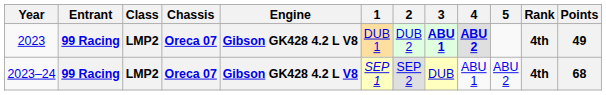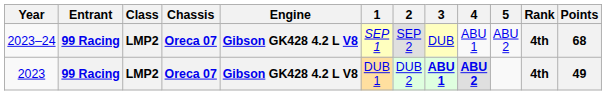 <table class="wikitable" style="text-align:center; font-size:85%">
 <tr>
 <th>Year</th>
 <th>Entrant</th>
 <th>Class</th>
 <th>Chassis</th>
 <th>Engine</th>
 <th>1</th>
 <th>2</th>
 <th>3</th>
 <th>4</th>
 <th>5</th>
 <th>Rank</th>
 <th>Points</th>
 </tr>
 <tr>
+<td nowrap><a href='#'>2023–24</a></td>
+<th nowrap><a href='#'>99 Racing</a></th>
+<th>LMP2</th>
+<th nowrap><a href='#'>Oreca 07</a></th>
+<th nowrap><a href='#'>Gibson</a> GK428 4.2 L <a href='#'>V8</a></th>
+<td style="background:#FFFFBF;"><em><a href='#'>SEP<br>1</a></em><br></td>
+<td style="background:#DFDFDF;"><a href='#'>SEP<br>2</a><br></td>
+<td style="background:#FFFFBF;"><a href='#'>DUB</a><br></td>
+<td><a href='#'>ABU<br>1</a></td>
+<td><a href='#'>ABU<br>2</a></td>
+<th>4th</th>
+<th>68</th>
+</tr>
+<tr>
 <td nowrap><a href='#'>2023</a></td>
 <th nowrap><a href='#'>99 Racing</a></th>
 <th>LMP2</th>
 <th nowrap><a href='#'>Oreca 07</a></th>
 <th nowrap><a href='#'>Gibson</a> GK428 4.2 L V8</th>
 <td style="background:#FFDF9F;"><a href='#'>DUB<br>1</a><br></td>
 <td style="background:#DFFFDF;"><a href='#'>DUB<br>2</a><br></td>
 <td style="background:#DFFFDF;"><strong><a href='#'>ABU<br>1</a></strong><br></td>
 <td style="background:#DFDFDF;"><strong><a href='#'>ABU<br>2</a></strong><br></td>
 <td></td>
 <th>4th</th>
 <th>49</th>
 </tr>
-<tr>
-<td nowrap><a href='#'>2023–24</a></td>
-<th nowrap><a href='#'>99 Racing</a></th>
-<th>LMP2</th>
-<th nowrap><a href='#'>Oreca 07</a></th>
-<th nowrap><a href='#'>Gibson</a> GK428 4.2 L <a href='#'>V8</a></th>
-<td style="background:#FFFFBF;"><em><a href='#'>SEP<br>1</a></em><br></td>
-<td style="background:#DFDFDF;"><a href='#'>SEP<br>2</a><br></td>
-<td style="background:#FFFFBF;"><a href='#'>DUB</a><br></td>
-<td><a href='#'>ABU<br>1</a></td>
-<td><a href='#'>ABU<br>2</a></td>
-<th>4th</th>
-<th>68</th>
-</tr>
 </table>
